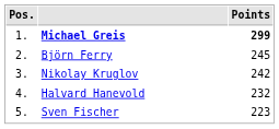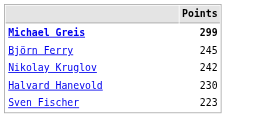 <table cellspacing="1" cellpadding="3" style="border:1px solid #AAAAAA;font-size:90%">
 <tr bgcolor="#E4E4E4">
-<th style="border-bottom:1px solid #AAAAAA" width=10>Pos.</th>
 <th style="border-bottom:1px solid #AAAAAA" width=200></th>
 <th style="border-bottom:1px solid #AAAAAA" width=20>Points</th>
 </tr>
 <tr>
-<td align="center">1.</td>
 <td> <strong><a href='#'>Michael Greis</a></strong></td>
 <td align="right"><strong>299</strong></td>
 </tr>
 <tr>
-<td align="center">2.</td>
 <td> <a href='#'>Björn Ferry</a></td>
 <td align="right">245</td>
 </tr>
 <tr>
-<td align="center">3.</td>
 <td> <a href='#'>Nikolay Kruglov</a></td>
 <td align="right">242</td>
 </tr>
 <tr>
-<td align="center">4.</td>
 <td> <a href='#'>Halvard Hanevold</a></td>
-<td align="right">232</td>
+<td align="right">230</td>
 </tr>
 <tr>
-<td align="center">5.</td>
 <td> <a href='#'>Sven Fischer</a></td>
 <td align="right">223</td>
 </tr>
 </table>
